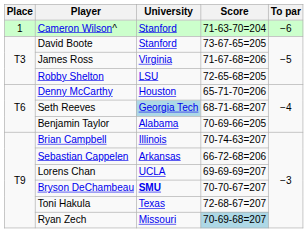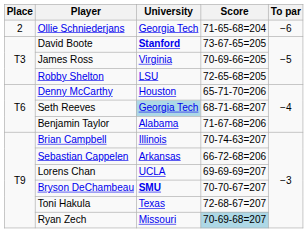 <table class="wikitable">
 <tr>
 <th>Place</th>
 <th>Player</th>
 <th>University</th>
 <th>Score</th>
 <th>To par</th>
 </tr>
-<tr style="background:#ccffcc;">
-<td align=center>1</td>
-<td><a href='#'>Cameron Wilson</a>^</td>
-<td><a href='#'>Stanford</a></td>
-<td>71-63-70=204</td>
+<tr>
+<td align=center>2</td>
+<td><a href='#'>Ollie Schniederjans</a></td>
+<td><a href='#'>Georgia Tech</a></td>
+<td>71-65-68=204</td>
 <td align=center>−6</td>
 </tr>
 <tr>
 <td align=center rowspan=3>T3</td>
 <td>David Boote</td>
-<td><a href='#'>Stanford</a></td>
+<td><strong><a href='#'>Stanford</a></strong></td>
 <td>73-67-65=205</td>
 <td align=center rowspan=3>−5</td>
 </tr>
 <tr>
 <td>James Ross</td>
 <td><a href='#'>Virginia</a></td>
-<td>71-67-68=206</td>
+<td>70-69-66=205</td>
 </tr>
 <tr>
 <td><a href='#'>Robby Shelton</a></td>
 <td><a href='#'>LSU</a></td>
 <td>72-65-68=205</td>
 </tr>
 <tr>
 <td align=center rowspan=3>T6</td>
 <td><a href='#'>Denny McCarthy</a></td>
 <td><a href='#'>Houston</a></td>
 <td>65-71-70=206</td>
 <td align=center rowspan=3>−4</td>
 </tr>
 <tr>
 <td>Seth Reeves</td>
 <td style="background: lightblue;"><a href='#'>Georgia Tech</a></td>
 <td>68-71-68=207</td>
 </tr>
 <tr>
 <td>Benjamin Taylor</td>
 <td><a href='#'>Alabama</a></td>
-<td>70-69-66=205</td>
+<td>71-67-68=206</td>
 </tr>
 <tr>
 <td align=center rowspan=6>T9</td>
 <td><a href='#'>Brian Campbell</a></td>
 <td><a href='#'>Illinois</a></td>
 <td>70-74-63=207</td>
 <td align=center rowspan=6>−3</td>
 </tr>
 <tr>
 <td><a href='#'>Sebastian Cappelen</a></td>
 <td><a href='#'>Arkansas</a></td>
 <td>66-72-68=206</td>
 </tr>
 <tr>
 <td>Lorens Chan</td>
 <td><a href='#'>UCLA</a></td>
 <td>69-69-69=207</td>
 </tr>
 <tr>
 <td><a href='#'>Bryson DeChambeau</a></td>
 <td><strong><a href='#'>SMU</a></strong></td>
 <td>70-70-67=207</td>
 </tr>
 <tr>
 <td>Toni Hakula</td>
 <td><a href='#'>Texas</a></td>
 <td>72-68-67=207</td>
 </tr>
 <tr>
 <td>Ryan Zech</td>
 <td><a href='#'>Missouri</a></td>
 <td style="background: lightblue;">70-69-68=207</td>
 </tr>
 </table>
